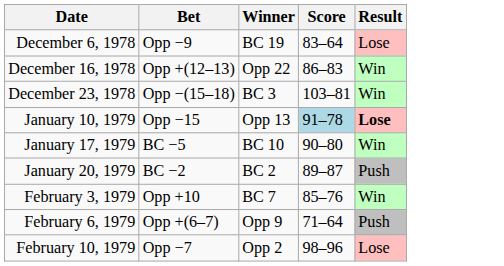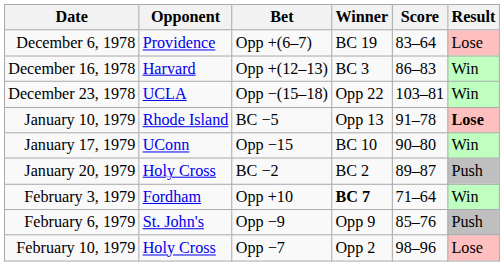 <table class="wikitable sortable">
 <tr>
 <th>Date</th>
+<th>Opponent</th>
 <th>Bet</th>
 <th>Winner</th>
 <th>Score</th>
 <th>Result</th>
 </tr>
 <tr>
 <td align=right>December 6, 1978</td>
-<td>Opp −9</td>
+<td><a href='#'>Providence</a></td>
+<td>Opp +(6–7)</td>
 <td>BC 19</td>
 <td>83–64</td>
 <td style="background-color:#FFBFBF;">Lose</td>
 </tr>
 <tr>
 <td align=right>December 16, 1978</td>
+<td><a href='#'>Harvard</a></td>
 <td>Opp +(12–13)</td>
-<td>Opp 22</td>
+<td>BC 3</td>
 <td>86–83</td>
 <td style="background-color:#BFFFBF;">Win</td>
 </tr>
 <tr>
 <td align=right>December 23, 1978</td>
+<td><a href='#'>UCLA</a></td>
 <td>Opp −(15–18)</td>
-<td>BC 3</td>
+<td>Opp 22</td>
 <td>103–81</td>
 <td style="background-color:#BFFFBF;">Win</td>
 </tr>
 <tr>
 <td align=right>January 10, 1979</td>
-<td>Opp −15</td>
+<td><a href='#'>Rhode Island</a></td>
+<td>BC −5</td>
 <td>Opp 13</td>
-<td style="background: lightblue;">91–78</td>
+<td>91–78</td>
 <td style="background-color:#FFBFBF;"><strong>Lose</strong></td>
 </tr>
 <tr>
 <td align=right>January 17, 1979</td>
-<td>BC −5</td>
+<td><a href='#'>UConn</a></td>
+<td>Opp −15</td>
 <td>BC 10</td>
 <td>90–80</td>
 <td style="background-color:#BFFFBF;">Win</td>
 </tr>
 <tr>
 <td align=right>January 20, 1979</td>
+<td><a href='#'>Holy Cross</a></td>
 <td>BC −2</td>
 <td>BC 2</td>
 <td>89–87</td>
 <td style="background-color:#BFBFBF;">Push</td>
 </tr>
 <tr>
 <td align=right>February 3, 1979</td>
+<td><a href='#'>Fordham</a></td>
 <td>Opp +10</td>
-<td>BC 7</td>
-<td>85–76</td>
+<td><strong>BC 7</strong></td>
+<td>71–64</td>
 <td style="background-color:#BFFFBF;">Win</td>
 </tr>
 <tr>
 <td align=right>February 6, 1979</td>
-<td>Opp +(6–7)</td>
+<td><a href='#'>St. John's</a></td>
+<td>Opp −9</td>
 <td>Opp 9</td>
-<td>71–64</td>
+<td>85–76</td>
 <td style="background-color:#BFBFBF;">Push</td>
 </tr>
 <tr>
 <td align=right>February 10, 1979</td>
+<td><a href='#'>Holy Cross</a></td>
 <td>Opp −7</td>
 <td>Opp 2</td>
 <td>98–96</td>
 <td style="background-color:#FFBFBF;">Lose</td>
 </tr>
 </table>
